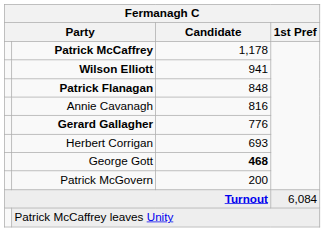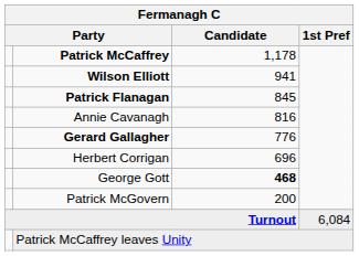 <table class="wikitable">
 <tr>
 <th colspan="4" align="center">Fermanagh C</th>
 </tr>
 <tr>
 <th colspan="2" align="center" width=200>Party</th>
 <th width=150>Candidate</th>
 <th width=60>1st Pref</th>
 </tr>
 <tr>
 <td></td>
 <td align="right"><strong>Patrick McCaffrey</strong></td>
 <td align="right">1,178</td>
 </tr>
 <tr>
 <td></td>
 <td align="right"><strong>Wilson Elliott</strong></td>
 <td align="right">941</td>
 </tr>
 <tr>
 <td></td>
 <td align="right"><strong>Patrick Flanagan</strong></td>
-<td align="right">848</td>
+<td align="right">845</td>
 </tr>
 <tr>
 <td></td>
 <td align="right">Annie Cavanagh</td>
 <td align="right">816</td>
 </tr>
 <tr>
 <td></td>
 <td align="right"><strong>Gerard Gallagher</strong></td>
 <td align="right">776</td>
 </tr>
 <tr>
 <td></td>
 <td align="right">Herbert Corrigan</td>
-<td align="right">693</td>
+<td align="right">696</td>
 </tr>
 <tr>
 <td></td>
 <td align="right">George Gott</td>
 <td align="right"><strong>468</strong></td>
 </tr>
 <tr>
 <td></td>
 <td align="right">Patrick McGovern</td>
 <td align="right">200</td>
 </tr>
 <tr bgcolor="EEEEEE">
 <td colspan=3 align="right"><strong><a href='#'>Turnout</a></strong></td>
 <td align="right">6,084</td>
 </tr>
 <tr>
 <td bgcolor=></td>
 <td colspan=3 bgcolor="EEEEEE">Patrick McCaffrey leaves <a href='#'>Unity</a></td>
 </tr>
 </table>
